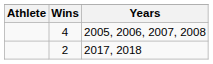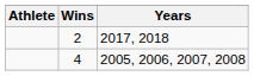 <table class="wikitable">
 <tr>
 </tr>
 <tr>
 <th>Athlete</th>
 <th>Wins</th>
 <th>Years</th>
 </tr>
 <tr>
 <td></td>
+<td align=center>2</td>
+<td>2017, 2018</td>
+</tr>
+<tr>
+<td></td>
 <td align=center>4</td>
 <td>2005, 2006, 2007, 2008</td>
 </tr>
-<tr>
-<td></td>
-<td align=center>2</td>
-<td>2017, 2018</td>
-</tr>
 </table>
